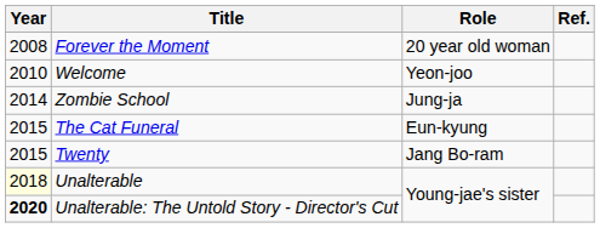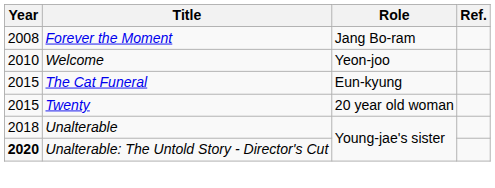 <table class="wikitable">
 <tr>
 <th>Year</th>
 <th>Title</th>
 <th>Role</th>
 <th>Ref.</th>
 </tr>
 <tr>
 <td>2008</td>
 <td><em><a href='#'>Forever the Moment</a></em></td>
-<td>20 year old woman</td>
+<td>Jang Bo-ram</td>
 <td></td>
 </tr>
 <tr>
 <td>2010</td>
 <td><em>Welcome</em></td>
 <td>Yeon-joo</td>
-<td></td>
-</tr>
-<tr>
-<td>2014</td>
-<td><em>Zombie School</em></td>
-<td>Jung-ja</td>
 <td></td>
 </tr>
 <tr>
 <td>2015</td>
 <td><em><a href='#'>The Cat Funeral</a></em></td>
 <td>Eun-kyung</td>
 <td></td>
 </tr>
 <tr>
 <td>2015</td>
 <td><em><a href='#'>Twenty</a></em></td>
-<td>Jang Bo-ram</td>
+<td>20 year old woman</td>
 <td></td>
 </tr>
 <tr>
-<td style="background: lightyellow;">2018</td>
+<td>2018</td>
 <td><em>Unalterable</em></td>
 <td rowspan="2">Young-jae's sister</td>
 <td></td>
 </tr>
 <tr>
 <td><strong>2020</strong></td>
 <td><em>Unalterable: The Untold Story - Director's Cut</em></td>
 <td></td>
 </tr>
 </table>
